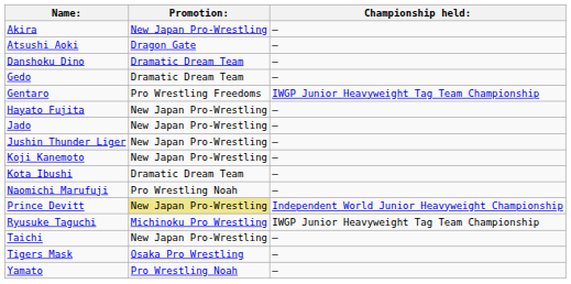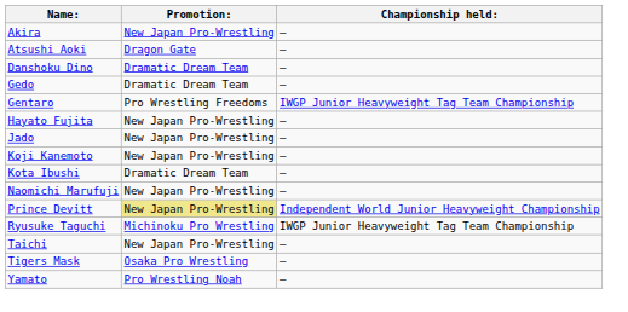 <table class="wikitable sortable">
 <tr>
 <th>Name:</th>
 <th>Promotion:</th>
 <th>Championship held:</th>
 </tr>
 <tr>
 <td><a href='#'>Akira</a></td>
 <td><a href='#'>New Japan Pro-Wrestling</a></td>
 <td>–</td>
 </tr>
 <tr>
 <td><a href='#'>Atsushi Aoki</a></td>
 <td><a href='#'>Dragon Gate</a></td>
 <td>–</td>
 </tr>
 <tr>
 <td><a href='#'>Danshoku Dino</a></td>
 <td><a href='#'>Dramatic Dream Team</a></td>
 <td>–</td>
 </tr>
 <tr>
 <td><a href='#'>Gedo</a></td>
 <td>Dramatic Dream Team</td>
 <td>–</td>
 </tr>
 <tr>
 <td><a href='#'>Gentaro</a></td>
 <td>Pro Wrestling Freedoms</td>
 <td><a href='#'>IWGP Junior Heavyweight Tag Team Championship</a></td>
 </tr>
 <tr>
 <td><a href='#'>Hayato Fujita</a></td>
 <td>New Japan Pro-Wrestling</td>
 <td>–</td>
 </tr>
 <tr>
 <td><a href='#'>Jado</a></td>
 <td>New Japan Pro-Wrestling</td>
 <td>–</td>
 </tr>
 <tr>
-<td><a href='#'>Jushin Thunder Liger</a></td>
-<td>New Japan Pro-Wrestling</td>
-<td>–</td>
-</tr>
-<tr>
 <td><a href='#'>Koji Kanemoto</a></td>
 <td>New Japan Pro-Wrestling</td>
 <td>–</td>
 </tr>
 <tr>
 <td><a href='#'>Kota Ibushi</a></td>
 <td>Dramatic Dream Team</td>
 <td>–</td>
 </tr>
 <tr>
 <td><a href='#'>Naomichi Marufuji</a></td>
-<td>Pro Wrestling Noah</td>
+<td>New Japan Pro-Wrestling</td>
 <td>–</td>
 </tr>
 <tr>
 <td><a href='#'>Prince Devitt</a></td>
 <td style="background: khaki;">New Japan Pro-Wrestling</td>
 <td><a href='#'>Independent World Junior Heavyweight Championship</a></td>
 </tr>
 <tr>
 <td><a href='#'>Ryusuke Taguchi</a></td>
 <td><a href='#'>Michinoku Pro Wrestling</a></td>
 <td>IWGP Junior Heavyweight Tag Team Championship</td>
 </tr>
 <tr>
 <td><a href='#'>Taichi</a></td>
 <td>New Japan Pro-Wrestling</td>
 <td>–</td>
 </tr>
 <tr>
 <td><a href='#'>Tigers Mask</a></td>
 <td><a href='#'>Osaka Pro Wrestling</a></td>
 <td>–</td>
 </tr>
 <tr>
 <td><a href='#'>Yamato</a></td>
 <td><a href='#'>Pro Wrestling Noah</a></td>
 <td>–</td>
 </tr>
 </table>
